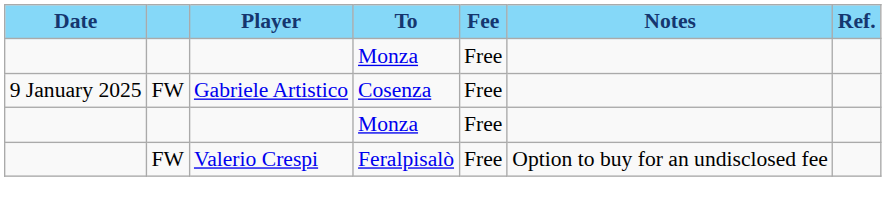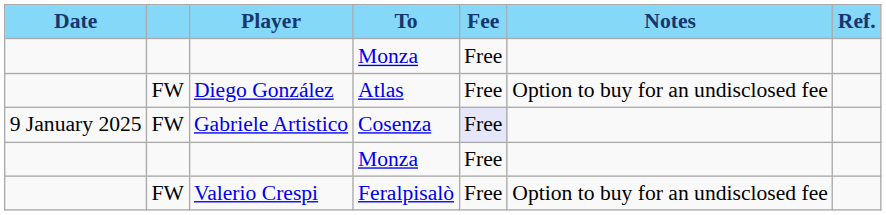 <table class="wikitable plainrowheaders">
 <tr>
 <th style="background:#85D8F8; color:#15366F; text-align:center;">Date</th>
 <th style="background:#85D8F8; color:#15366F; text-align:center;"></th>
 <th style="background:#85D8F8; color:#15366F; text-align:center;">Player</th>
 <th style="background:#85D8F8; color:#15366F; text-align:center;">To</th>
 <th style="background:#85D8F8; color:#15366F; text-align:center;">Fee</th>
 <th style="background:#85D8F8; color:#15366F; text-align:center;">Notes</th>
 <th style="background:#85D8F8; color:#15366F; text-align:center;">Ref.</th>
 </tr>
 <tr>
 <td></td>
 <td align="center"></td>
 <td></td>
 <td> <a href='#'>Monza</a></td>
 <td>Free</td>
 <td></td>
 <td></td>
 </tr>
 <tr>
+<td></td>
+<td>FW</td>
+<td> <a href='#'>Diego González</a></td>
+<td> <a href='#'>Atlas</a></td>
+<td>Free</td>
+<td>Option to buy for an undisclosed fee</td>
+<td></td>
+</tr>
+<tr>
 <td>9 January 2025</td>
 <td>FW</td>
 <td> <a href='#'>Gabriele Artistico</a></td>
 <td> <a href='#'>Cosenza</a></td>
-<td>Free</td>
+<td style="background: lavender;">Free</td>
 <td></td>
 <td></td>
 </tr>
 <tr>
 <td></td>
 <td></td>
 <td></td>
 <td> <a href='#'>Monza</a></td>
 <td>Free</td>
 <td></td>
 <td></td>
 </tr>
 <tr>
 <td></td>
 <td>FW</td>
 <td> <a href='#'>Valerio Crespi</a></td>
 <td>  <a href='#'>Feralpisalò</a></td>
 <td>Free</td>
 <td>Option to buy for an undisclosed fee</td>
 <td></td>
 </tr>
 </table>
